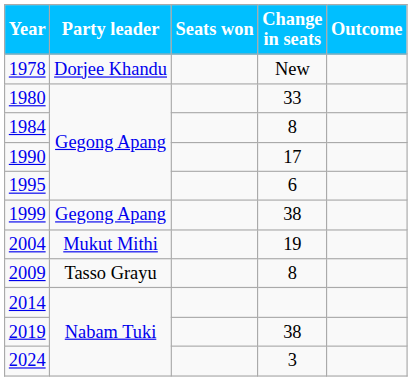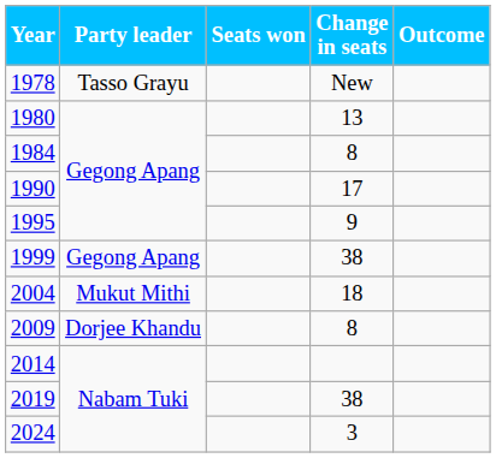 <table class="wikitable sortable" style="text-align:center;">
 <tr>
 <th Style="background-color:#00BFFF; color:white">Year</th>
 <th Style="background-color:#00BFFF; color:white">Party leader</th>
 <th Style="background-color:#00BFFF; color:white">Seats won</th>
 <th Style="background-color:#00BFFF; color:white">Change<br>in seats</th>
 <th Style="background-color:#00BFFF; color:white">Outcome</th>
 </tr>
 <tr>
 <td><a href='#'>1978</a></td>
-<td rowspan="1"><a href='#'>Dorjee Khandu</a></td>
+<td rowspan="1">Tasso Grayu</td>
 <td></td>
 <td>New</td>
 <td></td>
 </tr>
 <tr>
 <td><a href='#'>1980</a></td>
 <td rowspan="4"><a href='#'>Gegong Apang</a></td>
 <td></td>
-<td> 33</td>
+<td> 13</td>
 <td></td>
 </tr>
 <tr>
 <td><a href='#'>1984</a></td>
 <td></td>
 <td> 8</td>
 <td></td>
 </tr>
 <tr>
 <td><a href='#'>1990</a></td>
 <td></td>
 <td>17</td>
 <td></td>
 </tr>
 <tr>
 <td><a href='#'>1995</a></td>
 <td></td>
-<td> 6</td>
+<td> 9</td>
 <td></td>
 </tr>
 <tr>
 <td><a href='#'>1999</a></td>
 <td rowspan="1"><a href='#'>Gegong Apang</a></td>
 <td></td>
 <td> 38</td>
 <td></td>
 </tr>
 <tr>
 <td><a href='#'>2004</a></td>
 <td rowspan="1"><a href='#'>Mukut Mithi</a></td>
 <td></td>
-<td> 19</td>
+<td> 18</td>
 <td></td>
 </tr>
 <tr>
 <td><a href='#'>2009</a></td>
-<td rowspan="1">Tasso Grayu</td>
+<td rowspan="1"><a href='#'>Dorjee Khandu</a></td>
 <td></td>
 <td> 8</td>
 <td></td>
 </tr>
 <tr>
 <td><a href='#'>2014</a></td>
 <td rowspan="3"><a href='#'>Nabam Tuki</a></td>
 <td></td>
 <td></td>
 <td></td>
 </tr>
 <tr>
 <td><a href='#'>2019</a></td>
 <td></td>
 <td> 38</td>
 <td></td>
 </tr>
 <tr>
 <td><a href='#'>2024</a></td>
 <td></td>
 <td> 3</td>
 <td></td>
 </tr>
 </table>
